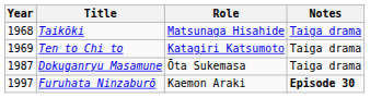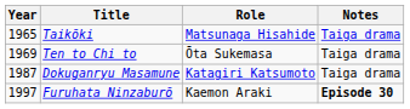 <table class="wikitable sortable">
 <tr>
 <th>Year</th>
 <th>Title</th>
 <th>Role</th>
 <th class="unsortable">Notes</th>
 </tr>
 <tr>
-<td>1968</td>
+<td>1965</td>
 <td><em><a href='#'>Taikōki</a></em></td>
 <td><a href='#'>Matsunaga Hisahide</a></td>
 <td><a href='#'>Taiga drama</a></td>
 </tr>
 <tr>
 <td>1969</td>
 <td><em><a href='#'>Ten to Chi to</a></em></td>
-<td><a href='#'>Katagiri Katsumoto</a></td>
+<td>Ōta Sukemasa</td>
 <td>Taiga drama</td>
 </tr>
 <tr>
 <td>1987</td>
 <td><em><a href='#'>Dokuganryu Masamune</a></em></td>
-<td>Ōta Sukemasa</td>
+<td><a href='#'>Katagiri Katsumoto</a></td>
 <td>Taiga drama</td>
 </tr>
 <tr>
 <td>1997</td>
 <td><em><a href='#'>Furuhata Ninzaburō</a></em></td>
 <td>Kaemon Araki</td>
 <td><strong>Episode 30</strong></td>
 </tr>
 </table>
